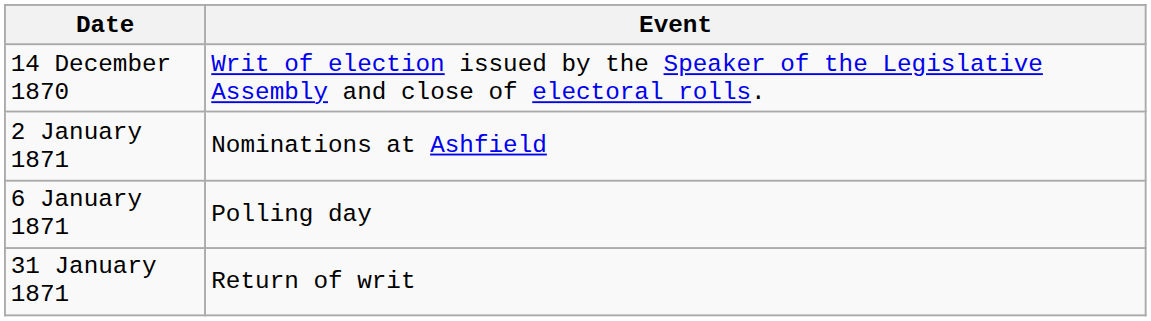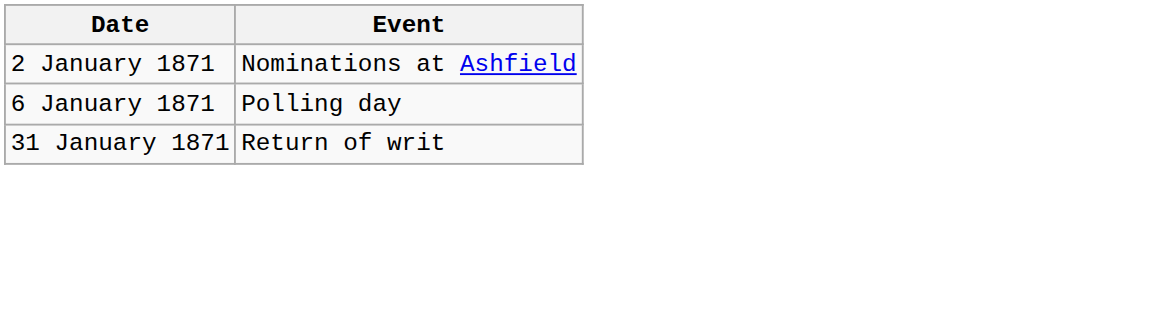 <table class="wikitable">
 <tr>
 <th>Date</th>
 <th>Event</th>
-</tr>
-<tr>
-<td>14 December 1870</td>
-<td><a href='#'>Writ of election</a> issued by the <a href='#'>Speaker of the Legislative Assembly</a> and close of <a href='#'>electoral rolls</a>.</td>
 </tr>
 <tr>
 <td>2 January 1871</td>
 <td>Nominations at <a href='#'>Ashfield</a></td>
 </tr>
 <tr>
 <td>6 January 1871</td>
 <td>Polling day</td>
 </tr>
 <tr>
 <td>31 January 1871</td>
 <td>Return of writ</td>
 </tr>
 </table>
